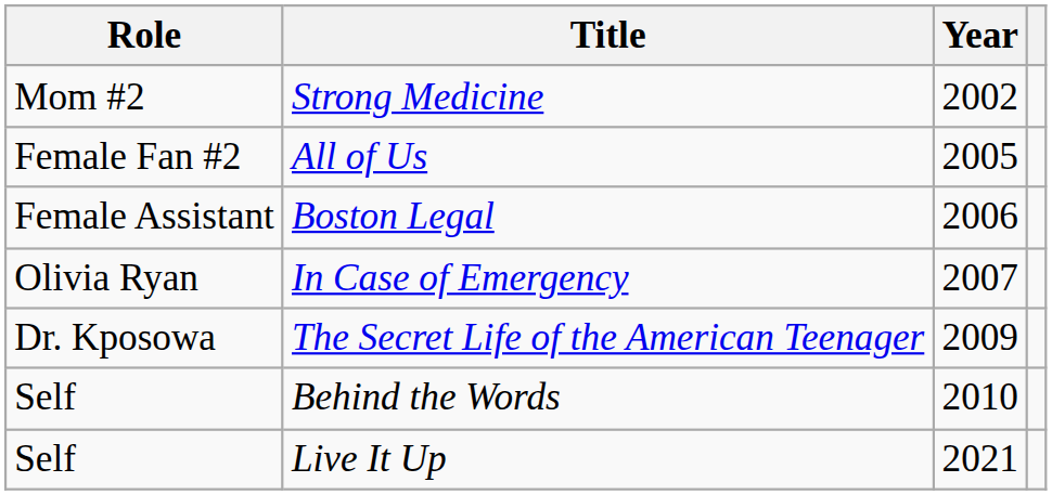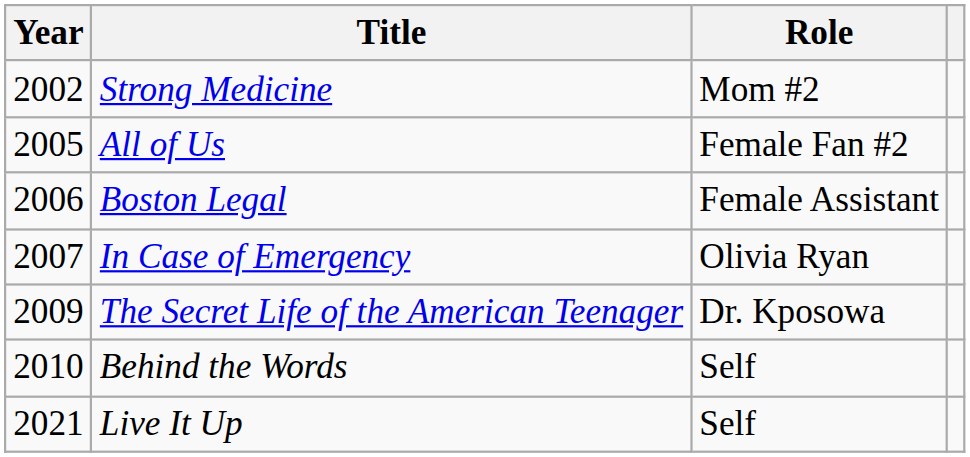 <table class="wikitable">
 <tr>
+<th>Year</th>
+<th>Title</th>
 <th>Role</th>
-<th>Title</th>
-<th>Year</th>
 <th></th>
 </tr>
 <tr>
+<td>2002</td>
+<td><em><a href='#'>Strong Medicine</a></em></td>
 <td>Mom #2</td>
-<td><em><a href='#'>Strong Medicine</a></em></td>
-<td>2002</td>
 <td></td>
 </tr>
 <tr>
+<td>2005</td>
+<td><em><a href='#'>All of Us</a></em></td>
 <td>Female Fan #2</td>
-<td><em><a href='#'>All of Us</a></em></td>
-<td>2005</td>
 <td></td>
 </tr>
 <tr>
+<td>2006</td>
+<td><em><a href='#'>Boston Legal</a></em></td>
 <td>Female Assistant</td>
-<td><em><a href='#'>Boston Legal</a></em></td>
-<td>2006</td>
 <td></td>
 </tr>
 <tr>
+<td>2007</td>
+<td><em><a href='#'>In Case of Emergency</a></em></td>
 <td>Olivia Ryan</td>
-<td><em><a href='#'>In Case of Emergency</a></em></td>
-<td>2007</td>
 <td></td>
 </tr>
 <tr>
+<td>2009</td>
+<td><em><a href='#'>The Secret Life of the American Teenager</a></em></td>
 <td>Dr. Kposowa</td>
-<td><em><a href='#'>The Secret Life of the American Teenager</a></em></td>
-<td>2009</td>
 <td></td>
 </tr>
 <tr>
+<td>2010</td>
+<td><em>Behind the Words</em></td>
 <td>Self</td>
-<td><em>Behind the Words</em></td>
-<td>2010</td>
 <td></td>
 </tr>
 <tr>
+<td>2021</td>
+<td><em>Live It Up</em></td>
 <td>Self</td>
-<td><em>Live It Up</em></td>
-<td>2021</td>
 <td></td>
 </tr>
 </table>
